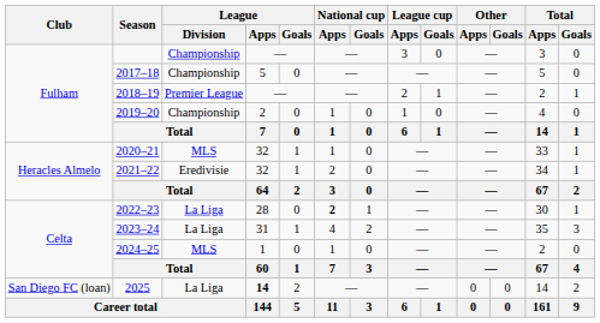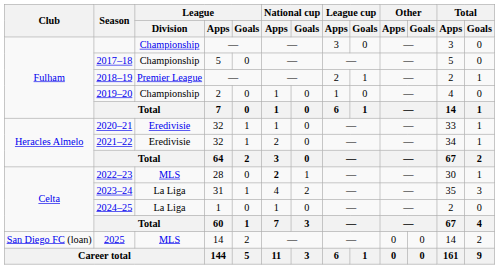 <table class="wikitable" style="text-align:center">
 <tr>
 <th rowspan="2">Club</th>
 <th rowspan="2">Season</th>
 <th colspan="3">League</th>
 <th colspan="2">National cup</th>
 <th colspan="2">League cup</th>
 <th colspan="2">Other</th>
 <th colspan="2">Total</th>
 </tr>
 <tr>
 <th>Division</th>
 <th>Apps</th>
 <th>Goals</th>
 <th>Apps</th>
 <th>Goals</th>
 <th>Apps</th>
 <th>Goals</th>
 <th>Apps</th>
 <th>Goals</th>
 <th>Apps</th>
 <th>Goals</th>
 </tr>
 <tr>
 <td rowspan="5"><a href='#'>Fulham</a></td>
 <td></td>
 <td><a href='#'>Championship</a></td>
 <td colspan="2">—</td>
 <td colspan="2">—</td>
 <td>3</td>
 <td>0</td>
 <td colspan="2">—</td>
 <td>3</td>
 <td>0</td>
 </tr>
 <tr>
 <td><a href='#'>2017–18</a></td>
 <td>Championship</td>
 <td>5</td>
 <td>0</td>
 <td colspan="2">—</td>
 <td colspan="2">—</td>
 <td colspan="2">—</td>
 <td>5</td>
 <td>0</td>
 </tr>
 <tr>
 <td><a href='#'>2018–19</a></td>
 <td><a href='#'>Premier League</a></td>
 <td colspan="2">—</td>
 <td colspan="2">—</td>
 <td>2</td>
 <td>1</td>
 <td colspan="2">—</td>
 <td>2</td>
 <td>1</td>
 </tr>
 <tr>
 <td><a href='#'>2019–20</a></td>
 <td>Championship</td>
 <td>2</td>
 <td>0</td>
 <td>1</td>
 <td>0</td>
 <td>1</td>
 <td>0</td>
 <td colspan="2">—</td>
 <td>4</td>
 <td>0</td>
 </tr>
 <tr>
 <th colspan="2">Total</th>
 <th>7</th>
 <th>0</th>
 <th>1</th>
 <th>0</th>
 <th>6</th>
 <th>1</th>
 <th colspan="2">—</th>
 <th>14</th>
 <th>1</th>
 </tr>
 <tr>
 <td rowspan="3"><a href='#'>Heracles Almelo</a></td>
 <td><a href='#'>2020–21</a></td>
-<td><a href='#'>MLS</a></td>
+<td><a href='#'>Eredivisie</a></td>
 <td>32</td>
 <td>1</td>
 <td>1</td>
 <td>0</td>
 <td colspan="2">—</td>
 <td colspan="2">—</td>
 <td>33</td>
 <td>1</td>
 </tr>
 <tr>
 <td><a href='#'>2021–22</a></td>
 <td>Eredivisie</td>
 <td>32</td>
 <td>1</td>
 <td>2</td>
 <td>0</td>
 <td colspan="2">—</td>
 <td colspan="2">—</td>
 <td>34</td>
 <td>1</td>
 </tr>
 <tr>
 <th colspan="2">Total</th>
 <th>64</th>
 <th>2</th>
 <th>3</th>
 <th>0</th>
 <th colspan="2">—</th>
 <th colspan="2">—</th>
 <th>67</th>
 <th>2</th>
 </tr>
 <tr>
 <td rowspan="4"><a href='#'>Celta</a></td>
 <td><a href='#'>2022–23</a></td>
-<td><a href='#'>La Liga</a></td>
+<td><a href='#'>MLS</a></td>
 <td>28</td>
 <td>0</td>
 <td><strong>2</strong></td>
 <td>1</td>
 <td colspan="2">—</td>
 <td colspan="2">—</td>
 <td>30</td>
 <td>1</td>
 </tr>
 <tr>
 <td><a href='#'>2023–24</a></td>
 <td>La Liga</td>
 <td>31</td>
 <td>1</td>
 <td>4</td>
 <td>2</td>
 <td colspan="2">—</td>
 <td colspan="2">—</td>
 <td>35</td>
 <td>3</td>
 </tr>
 <tr>
 <td><a href='#'>2024–25</a></td>
-<td><a href='#'>MLS</a></td>
+<td>La Liga</td>
 <td>1</td>
 <td>0</td>
 <td>1</td>
 <td>0</td>
 <td colspan="2">—</td>
 <td colspan="2">—</td>
 <td>2</td>
 <td>0</td>
 </tr>
 <tr>
 <th colspan="2">Total</th>
 <th>60</th>
 <th>1</th>
 <th>7</th>
 <th>3</th>
 <th colspan="2">—</th>
 <th colspan="2">—</th>
 <th>67</th>
 <th>4</th>
 </tr>
 <tr>
 <td><a href='#'>San Diego FC</a> (loan)</td>
 <td><a href='#'>2025</a></td>
-<td>La Liga</td>
-<td><strong>14</strong></td>
+<td><a href='#'>MLS</a></td>
+<td>14</td>
 <td>2</td>
 <td colspan="2">—</td>
 <td colspan="2">—</td>
 <td>0</td>
 <td>0</td>
 <td>14</td>
 <td>2</td>
 </tr>
 <tr>
 <th colspan="3">Career total</th>
 <th>144</th>
 <th>5</th>
 <th>11</th>
 <th>3</th>
 <th>6</th>
 <th>1</th>
 <th>0</th>
 <th>0</th>
 <th>161</th>
 <th>9</th>
 </tr>
 </table>
